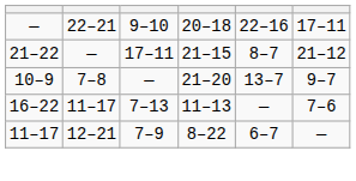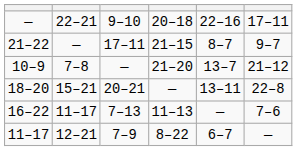 <table class="wikitable" style="text-align: center;">
 <tr>
 <th></th>
 <th></th>
 <th></th>
 <th></th>
 <th></th>
 <th></th>
 </tr>
 <tr>
 <td>—</td>
 <td>22–21</td>
 <td>9–10</td>
 <td>20–18</td>
 <td>22–16</td>
 <td>17–11</td>
 </tr>
 <tr>
 <td>21–22</td>
 <td>—</td>
 <td>17–11</td>
 <td>21–15</td>
 <td>8–7</td>
-<td>21–12</td>
+<td>9–7</td>
 </tr>
 <tr>
 <td>10–9</td>
 <td>7–8</td>
 <td>—</td>
 <td>21–20</td>
 <td>13–7</td>
-<td>9–7</td>
+<td>21–12</td>
+</tr>
+<tr>
+<td>18–20</td>
+<td>15–21</td>
+<td>20–21</td>
+<td>—</td>
+<td>13–11</td>
+<td>22–8</td>
 </tr>
 <tr>
 <td>16–22</td>
 <td>11–17</td>
 <td>7–13</td>
 <td>11–13</td>
 <td>—</td>
 <td>7–6</td>
 </tr>
 <tr>
 <td>11–17</td>
 <td>12–21</td>
 <td>7–9</td>
 <td>8–22</td>
 <td>6–7</td>
 <td>—</td>
 </tr>
 </table>
